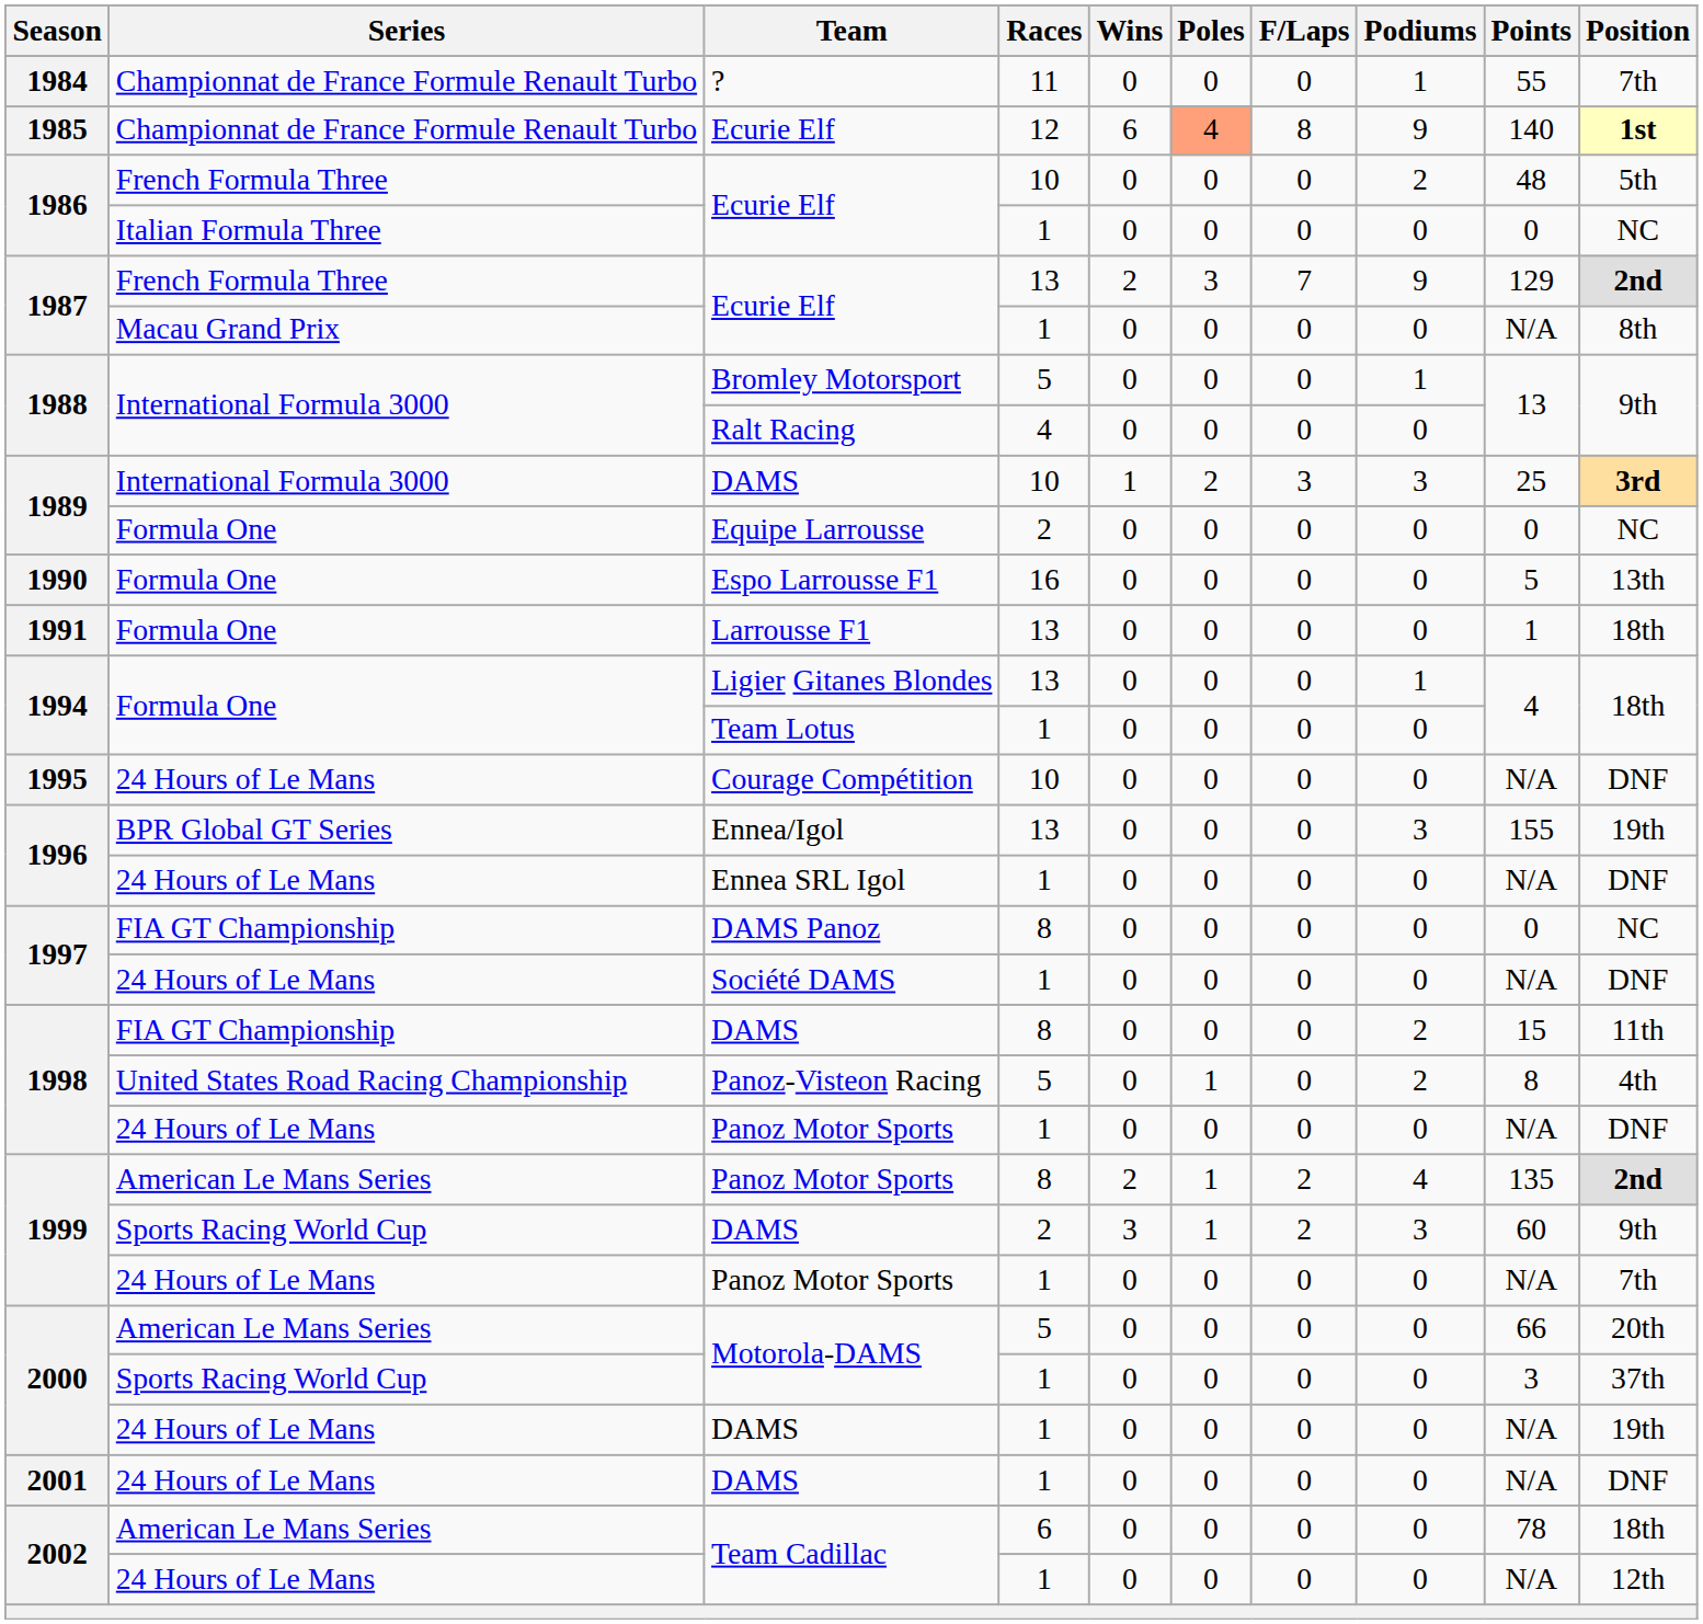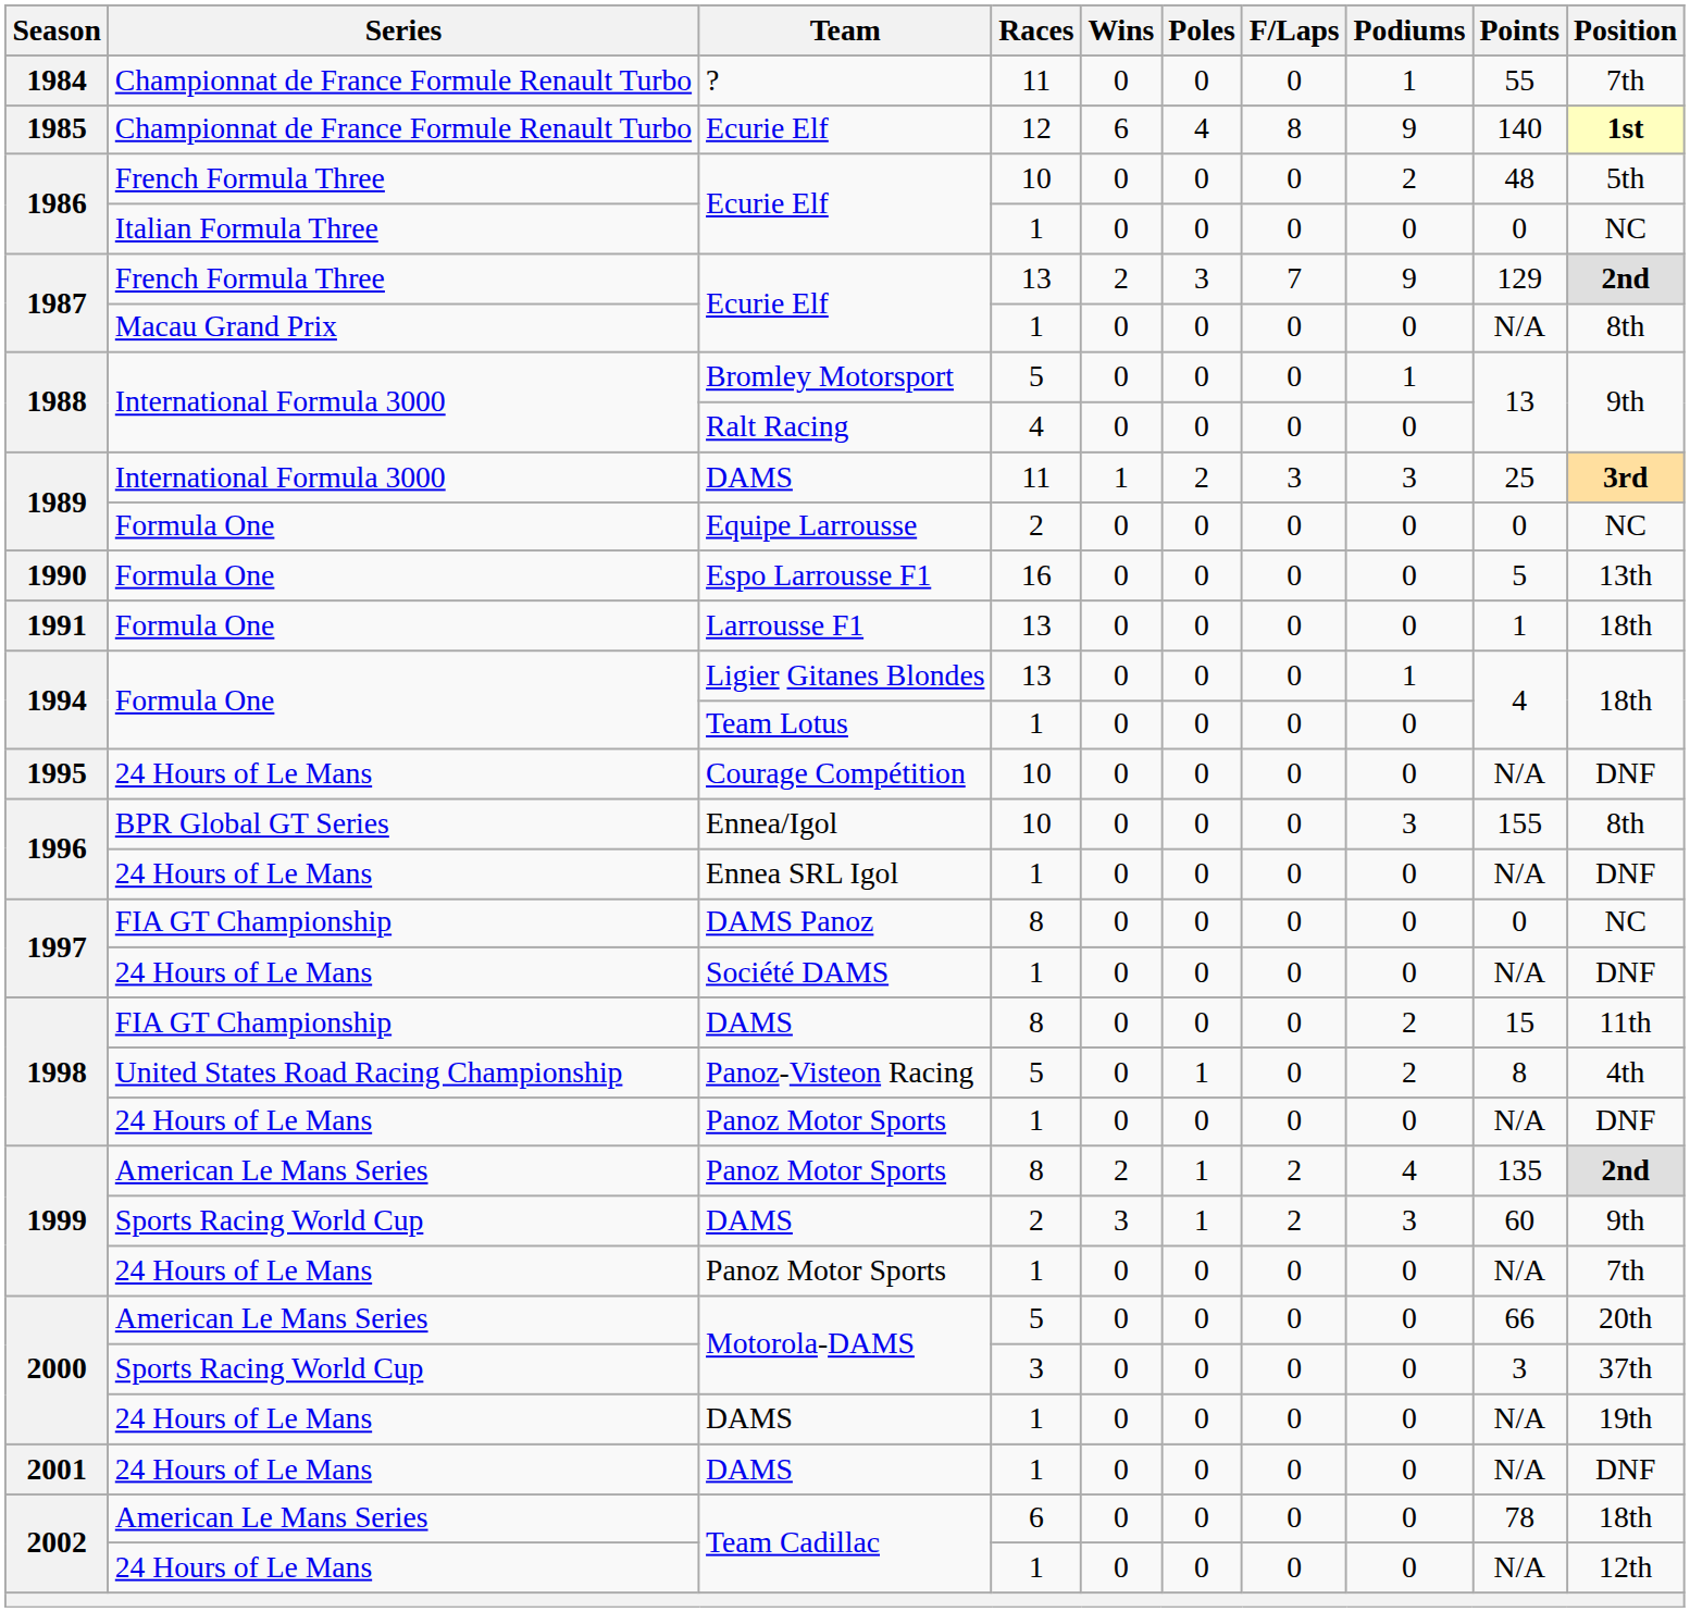 <table class="wikitable" style="font-size: 90%; text-align:center">
 <tr>
 <th>Season</th>
 <th>Series</th>
 <th>Team</th>
 <th>Races</th>
 <th>Wins</th>
 <th>Poles</th>
 <th>F/Laps</th>
 <th>Podiums</th>
 <th>Points</th>
 <th>Position</th>
 </tr>
 <tr>
 <th>1984</th>
 <td align=left nowrap><a href='#'>Championnat de France Formule Renault Turbo</a></td>
 <td align=left>?</td>
 <td>11</td>
 <td>0</td>
 <td>0</td>
 <td>0</td>
 <td>1</td>
 <td>55</td>
 <td>7th</td>
 </tr>
 <tr>
 <th>1985</th>
 <td align=left><a href='#'>Championnat de France Formule Renault Turbo</a></td>
 <td align=left><a href='#'>Ecurie Elf</a></td>
 <td>12</td>
 <td>6</td>
-<td style="background: lightsalmon;">4</td>
+<td>4</td>
 <td>8</td>
 <td>9</td>
 <td>140</td>
 <td style="background:#FFFFBF"><strong>1st</strong></td>
 </tr>
 <tr>
 <th rowspan=2>1986</th>
 <td align=left><a href='#'>French Formula Three</a></td>
 <td rowspan="2" style="text-align:left"><a href='#'>Ecurie Elf</a></td>
 <td>10</td>
 <td>0</td>
 <td>0</td>
 <td>0</td>
 <td>2</td>
 <td>48</td>
 <td>5th</td>
 </tr>
 <tr>
 <td align=left><a href='#'>Italian Formula Three</a></td>
 <td>1</td>
 <td>0</td>
 <td>0</td>
 <td>0</td>
 <td>0</td>
 <td>0</td>
 <td>NC</td>
 </tr>
 <tr>
 <th rowspan=2>1987</th>
 <td align=left><a href='#'>French Formula Three</a></td>
 <td rowspan="2" style="text-align:left"><a href='#'>Ecurie Elf</a></td>
 <td>13</td>
 <td>2</td>
 <td>3</td>
 <td>7</td>
 <td>9</td>
 <td>129</td>
 <td style="background:#DFDFDF"><strong>2nd</strong></td>
 </tr>
 <tr>
 <td align=left><a href='#'>Macau Grand Prix</a></td>
 <td>1</td>
 <td>0</td>
 <td>0</td>
 <td>0</td>
 <td>0</td>
 <td>N/A</td>
 <td>8th</td>
 </tr>
 <tr>
 <th rowspan=2>1988</th>
 <td rowspan="2" style="text-align:left"><a href='#'>International Formula 3000</a></td>
 <td align=left><a href='#'>Bromley Motorsport</a></td>
 <td>5</td>
 <td>0</td>
 <td>0</td>
 <td>0</td>
 <td>1</td>
 <td rowspan=2>13</td>
 <td rowspan=2>9th</td>
 </tr>
 <tr>
 <td align=left><a href='#'>Ralt Racing</a></td>
 <td>4</td>
 <td>0</td>
 <td>0</td>
 <td>0</td>
 <td>0</td>
 </tr>
 <tr>
 <th rowspan=2>1989</th>
 <td align=left><a href='#'>International Formula 3000</a></td>
 <td align=left><a href='#'>DAMS</a></td>
-<td>10</td>
+<td>11</td>
 <td>1</td>
 <td>2</td>
 <td>3</td>
 <td>3</td>
 <td>25</td>
 <td style="background:#FFDF9F"><strong>3rd</strong></td>
 </tr>
 <tr>
 <td align=left><a href='#'>Formula One</a></td>
 <td align=left><a href='#'>Equipe Larrousse</a></td>
 <td>2</td>
 <td>0</td>
 <td>0</td>
 <td>0</td>
 <td>0</td>
 <td>0</td>
 <td>NC</td>
 </tr>
 <tr>
 <th>1990</th>
 <td align=left><a href='#'>Formula One</a></td>
 <td align=left><a href='#'>Espo Larrousse F1</a></td>
 <td>16</td>
 <td>0</td>
 <td>0</td>
 <td>0</td>
 <td>0</td>
 <td>5</td>
 <td>13th</td>
 </tr>
 <tr>
 <th>1991</th>
 <td align=left><a href='#'>Formula One</a></td>
 <td align=left><a href='#'>Larrousse F1</a></td>
 <td>13</td>
 <td>0</td>
 <td>0</td>
 <td>0</td>
 <td>0</td>
 <td>1</td>
 <td>18th</td>
 </tr>
 <tr>
 <th rowspan=2>1994</th>
 <td rowspan="2" style="text-align:left"><a href='#'>Formula One</a></td>
 <td align=left nowrap><a href='#'>Ligier</a> <a href='#'>Gitanes Blondes</a></td>
 <td>13</td>
 <td>0</td>
 <td>0</td>
 <td>0</td>
 <td>1</td>
 <td rowspan=2>4</td>
 <td rowspan=2>18th</td>
 </tr>
 <tr>
 <td align=left><a href='#'>Team Lotus</a></td>
 <td>1</td>
 <td>0</td>
 <td>0</td>
 <td>0</td>
 <td>0</td>
 </tr>
 <tr>
 <th>1995</th>
 <td align=left><a href='#'>24 Hours of Le Mans</a></td>
 <td align=left><a href='#'>Courage Compétition</a></td>
 <td>10</td>
 <td>0</td>
 <td>0</td>
 <td>0</td>
 <td>0</td>
 <td>N/A</td>
 <td>DNF</td>
 </tr>
 <tr>
 <th rowspan=2>1996</th>
 <td align=left><a href='#'>BPR Global GT Series</a></td>
 <td align=left>Ennea/Igol</td>
-<td>13</td>
+<td>10</td>
 <td>0</td>
 <td>0</td>
 <td>0</td>
 <td>3</td>
 <td>155</td>
-<td>19th</td>
+<td>8th</td>
 </tr>
 <tr>
 <td align=left><a href='#'>24 Hours of Le Mans</a></td>
 <td align=left>Ennea SRL Igol</td>
 <td>1</td>
 <td>0</td>
 <td>0</td>
 <td>0</td>
 <td>0</td>
 <td>N/A</td>
 <td>DNF</td>
 </tr>
 <tr>
 <th rowspan=2>1997</th>
 <td align=left><a href='#'>FIA GT Championship</a></td>
 <td align=left><a href='#'>DAMS Panoz</a></td>
 <td>8</td>
 <td>0</td>
 <td>0</td>
 <td>0</td>
 <td>0</td>
 <td>0</td>
 <td>NC</td>
 </tr>
 <tr>
 <td align=left><a href='#'>24 Hours of Le Mans</a></td>
 <td align=left><a href='#'>Société DAMS</a></td>
 <td>1</td>
 <td>0</td>
 <td>0</td>
 <td>0</td>
 <td>0</td>
 <td>N/A</td>
 <td>DNF</td>
 </tr>
 <tr>
 <th rowspan=3>1998</th>
 <td align=left><a href='#'>FIA GT Championship</a></td>
 <td align=left><a href='#'>DAMS</a></td>
 <td>8</td>
 <td>0</td>
 <td>0</td>
 <td>0</td>
 <td>2</td>
 <td>15</td>
 <td>11th</td>
 </tr>
 <tr>
 <td align=left><a href='#'>United States Road Racing Championship</a></td>
 <td align=left><a href='#'>Panoz</a>-<a href='#'>Visteon</a> Racing</td>
 <td>5</td>
 <td>0</td>
 <td>1</td>
 <td>0</td>
 <td>2</td>
 <td>8</td>
 <td>4th</td>
 </tr>
 <tr>
 <td align=left><a href='#'>24 Hours of Le Mans</a></td>
 <td align=left><a href='#'>Panoz Motor Sports</a></td>
 <td>1</td>
 <td>0</td>
 <td>0</td>
 <td>0</td>
 <td>0</td>
 <td>N/A</td>
 <td>DNF</td>
 </tr>
 <tr>
 <th rowspan=3>1999</th>
 <td align=left><a href='#'>American Le Mans Series</a></td>
 <td align=left><a href='#'>Panoz Motor Sports</a></td>
 <td>8</td>
 <td>2</td>
 <td>1</td>
 <td>2</td>
 <td>4</td>
 <td>135</td>
 <td style="background:#DFDFDF"><strong>2nd</strong></td>
 </tr>
 <tr>
 <td align=left><a href='#'>Sports Racing World Cup</a></td>
 <td align=left><a href='#'>DAMS</a></td>
 <td>2</td>
 <td>3</td>
 <td>1</td>
 <td>2</td>
 <td>3</td>
 <td>60</td>
 <td>9th</td>
 </tr>
 <tr>
 <td align=left><a href='#'>24 Hours of Le Mans</a></td>
 <td align=left>Panoz Motor Sports</td>
 <td>1</td>
 <td>0</td>
 <td>0</td>
 <td>0</td>
 <td>0</td>
 <td>N/A</td>
 <td>7th</td>
 </tr>
 <tr>
 <th rowspan=3>2000</th>
 <td align=left><a href='#'>American Le Mans Series</a></td>
 <td rowspan="2" style="text-align:left"><a href='#'>Motorola</a>-<a href='#'>DAMS</a></td>
 <td>5</td>
 <td>0</td>
 <td>0</td>
 <td>0</td>
 <td>0</td>
 <td>66</td>
 <td>20th</td>
 </tr>
 <tr>
 <td align=left><a href='#'>Sports Racing World Cup</a></td>
-<td>1</td>
+<td>3</td>
 <td>0</td>
 <td>0</td>
 <td>0</td>
 <td>0</td>
 <td>3</td>
 <td>37th</td>
 </tr>
 <tr>
 <td align=left><a href='#'>24 Hours of Le Mans</a></td>
 <td align=left>DAMS</td>
 <td>1</td>
 <td>0</td>
 <td>0</td>
 <td>0</td>
 <td>0</td>
 <td>N/A</td>
 <td>19th</td>
 </tr>
 <tr>
 <th>2001</th>
 <td align=left><a href='#'>24 Hours of Le Mans</a></td>
 <td align=left><a href='#'>DAMS</a></td>
 <td>1</td>
 <td>0</td>
 <td>0</td>
 <td>0</td>
 <td>0</td>
 <td>N/A</td>
 <td>DNF</td>
 </tr>
 <tr>
 <th rowspan=2>2002</th>
 <td align=left><a href='#'>American Le Mans Series</a></td>
 <td rowspan="2" style="text-align:left"><a href='#'>Team Cadillac</a></td>
 <td>6</td>
 <td>0</td>
 <td>0</td>
 <td>0</td>
 <td>0</td>
 <td>78</td>
 <td>18th</td>
 </tr>
 <tr>
 <td align=left><a href='#'>24 Hours of Le Mans</a></td>
 <td>1</td>
 <td>0</td>
 <td>0</td>
 <td>0</td>
 <td>0</td>
 <td>N/A</td>
 <td>12th</td>
 </tr>
 <tr>
 <th colspan="10"></th>
 </tr>
 </table>
